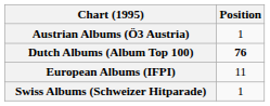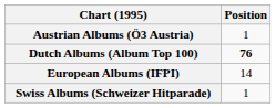 <table class="wikitable sortable plainrowheaders" style="text-align:center">
 <tr>
 <th scope="col" style="width:17em;">Chart (1995)</th>
 <th scope="col">Position</th>
 </tr>
 <tr>
 <th scope="row">Austrian Albums (Ö3 Austria)</th>
 <td>1</td>
 </tr>
 <tr>
 <th scope="row">Dutch Albums (Album Top 100)</th>
 <td><strong>76</strong></td>
 </tr>
 <tr>
 <th scope="row">European Albums (IFPI)</th>
-<td>11</td>
+<td>14</td>
 </tr>
 <tr>
 <th scope="row">Swiss Albums (Schweizer Hitparade)</th>
 <td>1</td>
 </tr>
 </table>
